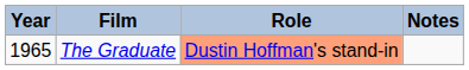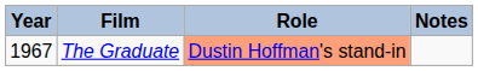 <table class="wikitable" style="font-size:95%;">
 <tr>
 <th style="background:#B0C4DE;">Year</th>
 <th style="background:#B0C4DE;">Film</th>
 <th style="background:#B0C4DE;">Role</th>
 <th style="background:#B0C4DE;">Notes</th>
 </tr>
 <tr>
-<td>1965</td>
+<td>1967</td>
 <td><em><a href='#'>The Graduate</a></em></td>
 <td style="background: lightsalmon;"><a href='#'>Dustin Hoffman</a>'s stand-in</td>
 <td><small></small></td>
 </tr>
 </table>
